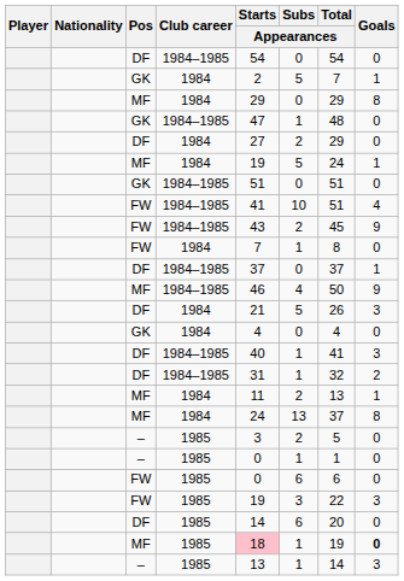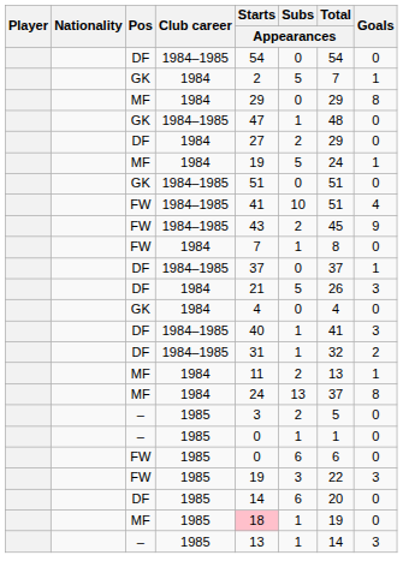 <table class="wikitable sortable plainrowheaders" style="text-align:center;">
 <tr>
 <th scope=col rowspan="2">Player</th>
 <th scope=col rowspan="2">Nationality</th>
 <th scope=col rowspan="2">Pos</th>
 <th scope=col rowspan="2">Club career</th>
 <th scope=col>Starts</th>
 <th scope=col>Subs</th>
 <th scope=col>Total</th>
 <th rowspan="2" scope=col>Goals</th>
 </tr>
 <tr class=unsortable>
 <th scope=col colspan="3">Appearances</th>
 </tr>
 <tr>
 <th scope=row></th>
 <td align="left"></td>
 <td>DF</td>
 <td>1984–1985</td>
 <td>54</td>
 <td>0</td>
 <td>54</td>
 <td>0</td>
 </tr>
 <tr>
 <th scope=row></th>
 <td align="left"></td>
 <td>GK</td>
 <td>1984</td>
 <td>2</td>
 <td>5</td>
 <td>7</td>
 <td>1</td>
 </tr>
 <tr>
 <th scope=row></th>
 <td align="left"></td>
 <td>MF</td>
 <td>1984</td>
 <td>29</td>
 <td>0</td>
 <td>29</td>
 <td>8</td>
 </tr>
 <tr>
 <th scope=row></th>
 <td align="left"></td>
 <td>GK</td>
 <td>1984–1985</td>
 <td>47</td>
 <td>1</td>
 <td>48</td>
 <td>0</td>
 </tr>
 <tr>
 <th scope=row></th>
 <td align="left"></td>
 <td>DF</td>
 <td>1984</td>
 <td>27</td>
 <td>2</td>
 <td>29</td>
 <td>0</td>
 </tr>
 <tr>
 <th scope=row></th>
 <td align="left"></td>
 <td>MF</td>
 <td>1984</td>
 <td>19</td>
 <td>5</td>
 <td>24</td>
 <td>1</td>
 </tr>
 <tr>
 <th scope=row></th>
 <td align="left"></td>
 <td>GK</td>
 <td>1984–1985</td>
 <td>51</td>
 <td>0</td>
 <td>51</td>
 <td>0</td>
 </tr>
 <tr>
 <th scope=row></th>
 <td align="left"></td>
 <td>FW</td>
 <td>1984–1985</td>
 <td>41</td>
 <td>10</td>
 <td>51</td>
 <td>4</td>
 </tr>
 <tr>
 <th scope=row></th>
 <td align="left"></td>
 <td>FW</td>
 <td>1984–1985</td>
 <td>43</td>
 <td>2</td>
 <td>45</td>
 <td>9</td>
 </tr>
 <tr>
 <th scope=row></th>
 <td align="left"></td>
 <td>FW</td>
 <td>1984</td>
 <td>7</td>
 <td>1</td>
 <td>8</td>
 <td>0</td>
 </tr>
 <tr>
 <th scope=row></th>
 <td align="left"></td>
 <td>DF</td>
 <td>1984–1985</td>
 <td>37</td>
 <td>0</td>
 <td>37</td>
 <td>1</td>
 </tr>
 <tr>
 <th scope=row></th>
 <td align="left"></td>
-<td>MF</td>
-<td>1984–1985</td>
-<td>46</td>
-<td>4</td>
-<td>50</td>
-<td>9</td>
-</tr>
-<tr>
-<th scope=row></th>
-<td align="left"></td>
 <td>DF</td>
 <td>1984</td>
 <td>21</td>
 <td>5</td>
 <td>26</td>
 <td>3</td>
 </tr>
 <tr>
 <th scope=row></th>
 <td align="left"></td>
 <td>GK</td>
 <td>1984</td>
 <td>4</td>
 <td>0</td>
 <td>4</td>
 <td>0</td>
 </tr>
 <tr>
 <th scope=row></th>
 <td align="left"></td>
 <td>DF</td>
 <td>1984–1985</td>
 <td>40</td>
 <td>1</td>
 <td>41</td>
 <td>3</td>
 </tr>
 <tr>
 <th scope=row></th>
 <td align="left"></td>
 <td>DF</td>
 <td>1984–1985</td>
 <td>31</td>
 <td>1</td>
 <td>32</td>
 <td>2</td>
 </tr>
 <tr>
 <th scope=row></th>
 <td align="left"></td>
 <td>MF</td>
 <td>1984</td>
 <td>11</td>
 <td>2</td>
 <td>13</td>
 <td>1</td>
 </tr>
 <tr>
 <th scope=row></th>
 <td align="left"></td>
 <td>MF</td>
 <td>1984</td>
 <td>24</td>
 <td>13</td>
 <td>37</td>
 <td>8</td>
 </tr>
 <tr>
 <th scope=row></th>
 <td align="left"></td>
 <td>–</td>
 <td>1985</td>
 <td>3</td>
 <td>2</td>
 <td>5</td>
 <td>0</td>
 </tr>
 <tr>
 <th scope=row></th>
 <td align="left"></td>
 <td>–</td>
 <td>1985</td>
 <td>0</td>
 <td>1</td>
 <td>1</td>
 <td>0</td>
 </tr>
 <tr>
 <th scope=row></th>
 <td align="left"></td>
 <td>FW</td>
 <td>1985</td>
 <td>0</td>
 <td>6</td>
 <td>6</td>
 <td>0</td>
 </tr>
 <tr>
 <th scope=row></th>
 <td align="left"></td>
 <td>FW</td>
 <td>1985</td>
 <td>19</td>
 <td>3</td>
 <td>22</td>
 <td>3</td>
 </tr>
 <tr>
 <th scope=row></th>
 <td align="left"></td>
 <td>DF</td>
 <td>1985</td>
 <td>14</td>
 <td>6</td>
 <td>20</td>
 <td>0</td>
 </tr>
 <tr>
 <th scope=row></th>
 <td align="left"></td>
 <td>MF</td>
 <td>1985</td>
 <td style="background: pink;">18</td>
 <td>1</td>
 <td>19</td>
-<td><strong>0</strong></td>
+<td>0</td>
 </tr>
 <tr>
 <th scope=row></th>
 <td align="left"></td>
 <td>–</td>
 <td>1985</td>
 <td>13</td>
 <td>1</td>
 <td>14</td>
 <td>3</td>
 </tr>
 </table>
